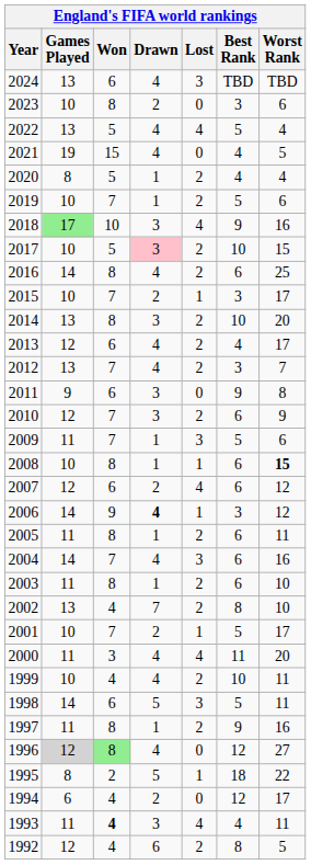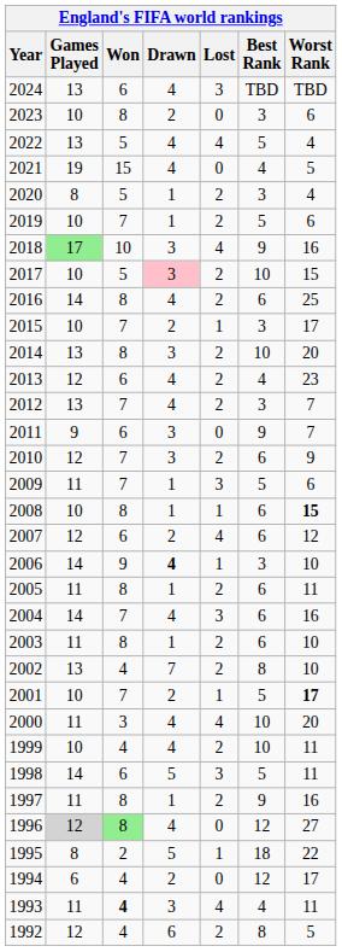 <table class="wikitable sortable" style="text-align:center;">
 <tr>
 <th colspan="7"><a href='#'>England's FIFA world rankings</a></th>
 </tr>
 <tr>
 <th>Year</th>
 <th>Games<br>Played</th>
 <th>Won</th>
 <th>Drawn</th>
 <th>Lost</th>
 <th>Best<br>Rank</th>
 <th>Worst<br>Rank</th>
 </tr>
 <tr>
 <td>2024</td>
 <td>13</td>
 <td>6</td>
 <td>4</td>
 <td>3</td>
 <td>TBD</td>
 <td>TBD</td>
 </tr>
 <tr>
 <td>2023</td>
 <td>10</td>
 <td>8</td>
 <td>2</td>
 <td>0</td>
 <td>3</td>
 <td>6</td>
 </tr>
 <tr>
 <td>2022</td>
 <td>13</td>
 <td>5</td>
 <td>4</td>
 <td>4</td>
 <td>5</td>
 <td>4</td>
 </tr>
 <tr>
 <td>2021</td>
 <td>19</td>
 <td>15</td>
 <td>4</td>
 <td>0</td>
 <td>4</td>
 <td>5</td>
 </tr>
 <tr>
 <td>2020</td>
 <td>8</td>
 <td>5</td>
 <td>1</td>
 <td>2</td>
-<td>4</td>
+<td>3</td>
 <td>4</td>
 </tr>
 <tr>
 <td>2019</td>
 <td>10</td>
 <td>7</td>
 <td>1</td>
 <td>2</td>
 <td>5</td>
 <td>6</td>
 </tr>
 <tr>
 <td>2018</td>
 <td style="background: lightgreen;">17</td>
 <td>10</td>
 <td>3</td>
 <td>4</td>
 <td>9</td>
 <td>16</td>
 </tr>
 <tr>
 <td>2017</td>
 <td>10</td>
 <td>5</td>
 <td style="background: pink;">3</td>
 <td>2</td>
 <td>10</td>
 <td>15</td>
 </tr>
 <tr>
 <td>2016</td>
 <td>14</td>
 <td>8</td>
 <td>4</td>
 <td>2</td>
 <td>6</td>
 <td>25</td>
 </tr>
 <tr>
 <td>2015</td>
 <td>10</td>
 <td>7</td>
 <td>2</td>
 <td>1</td>
 <td>3</td>
 <td>17</td>
 </tr>
 <tr>
 <td>2014</td>
 <td>13</td>
 <td>8</td>
 <td>3</td>
 <td>2</td>
 <td>10</td>
 <td>20</td>
 </tr>
 <tr>
 <td>2013</td>
 <td>12</td>
 <td>6</td>
 <td>4</td>
 <td>2</td>
 <td>4</td>
-<td>17</td>
+<td>23</td>
 </tr>
 <tr>
 <td>2012</td>
 <td>13</td>
 <td>7</td>
 <td>4</td>
 <td>2</td>
 <td>3</td>
 <td>7</td>
 </tr>
 <tr>
 <td>2011</td>
 <td>9</td>
 <td>6</td>
 <td>3</td>
 <td>0</td>
 <td>9</td>
-<td>8</td>
+<td>7</td>
 </tr>
 <tr>
 <td>2010</td>
 <td>12</td>
 <td>7</td>
 <td>3</td>
 <td>2</td>
 <td>6</td>
 <td>9</td>
 </tr>
 <tr>
 <td>2009</td>
 <td>11</td>
 <td>7</td>
 <td>1</td>
 <td>3</td>
 <td>5</td>
 <td>6</td>
 </tr>
 <tr>
 <td>2008</td>
 <td>10</td>
 <td>8</td>
 <td>1</td>
 <td>1</td>
 <td>6</td>
 <td><strong>15</strong></td>
 </tr>
 <tr>
 <td>2007</td>
 <td>12</td>
 <td>6</td>
 <td>2</td>
 <td>4</td>
 <td>6</td>
 <td>12</td>
 </tr>
 <tr>
 <td>2006</td>
 <td>14</td>
 <td>9</td>
 <td><strong>4</strong></td>
 <td>1</td>
 <td>3</td>
-<td>12</td>
+<td>10</td>
 </tr>
 <tr>
 <td>2005</td>
 <td>11</td>
 <td>8</td>
 <td>1</td>
 <td>2</td>
 <td>6</td>
 <td>11</td>
 </tr>
 <tr>
 <td>2004</td>
 <td>14</td>
 <td>7</td>
 <td>4</td>
 <td>3</td>
 <td>6</td>
 <td>16</td>
 </tr>
 <tr>
 <td>2003</td>
 <td>11</td>
 <td>8</td>
 <td>1</td>
 <td>2</td>
 <td>6</td>
 <td>10</td>
 </tr>
 <tr>
 <td>2002</td>
 <td>13</td>
 <td>4</td>
 <td>7</td>
 <td>2</td>
 <td>8</td>
 <td>10</td>
 </tr>
 <tr>
 <td>2001</td>
 <td>10</td>
 <td>7</td>
 <td>2</td>
 <td>1</td>
 <td>5</td>
-<td>17</td>
+<td><strong>17</strong></td>
 </tr>
 <tr>
 <td>2000</td>
 <td>11</td>
 <td>3</td>
 <td>4</td>
 <td>4</td>
-<td>11</td>
+<td>10</td>
 <td>20</td>
 </tr>
 <tr>
 <td>1999</td>
 <td>10</td>
 <td>4</td>
 <td>4</td>
 <td>2</td>
 <td>10</td>
 <td>11</td>
 </tr>
 <tr>
 <td>1998</td>
 <td>14</td>
 <td>6</td>
 <td>5</td>
 <td>3</td>
 <td>5</td>
 <td>11</td>
 </tr>
 <tr>
 <td>1997</td>
 <td>11</td>
 <td>8</td>
 <td>1</td>
 <td>2</td>
 <td>9</td>
 <td>16</td>
 </tr>
 <tr>
 <td>1996</td>
 <td style="background: lightgrey;">12</td>
 <td style="background: lightgreen;">8</td>
 <td>4</td>
 <td>0</td>
 <td>12</td>
 <td>27</td>
 </tr>
 <tr>
 <td>1995</td>
 <td>8</td>
 <td>2</td>
 <td>5</td>
 <td>1</td>
 <td>18</td>
 <td>22</td>
 </tr>
 <tr>
 <td>1994</td>
 <td>6</td>
 <td>4</td>
 <td>2</td>
 <td>0</td>
 <td>12</td>
 <td>17</td>
 </tr>
 <tr>
 <td>1993</td>
 <td>11</td>
 <td><strong>4</strong></td>
 <td>3</td>
 <td>4</td>
 <td>4</td>
 <td>11</td>
 </tr>
 <tr>
 <td>1992</td>
 <td>12</td>
 <td>4</td>
 <td>6</td>
 <td>2</td>
 <td>8</td>
 <td>5</td>
 </tr>
 </table>
